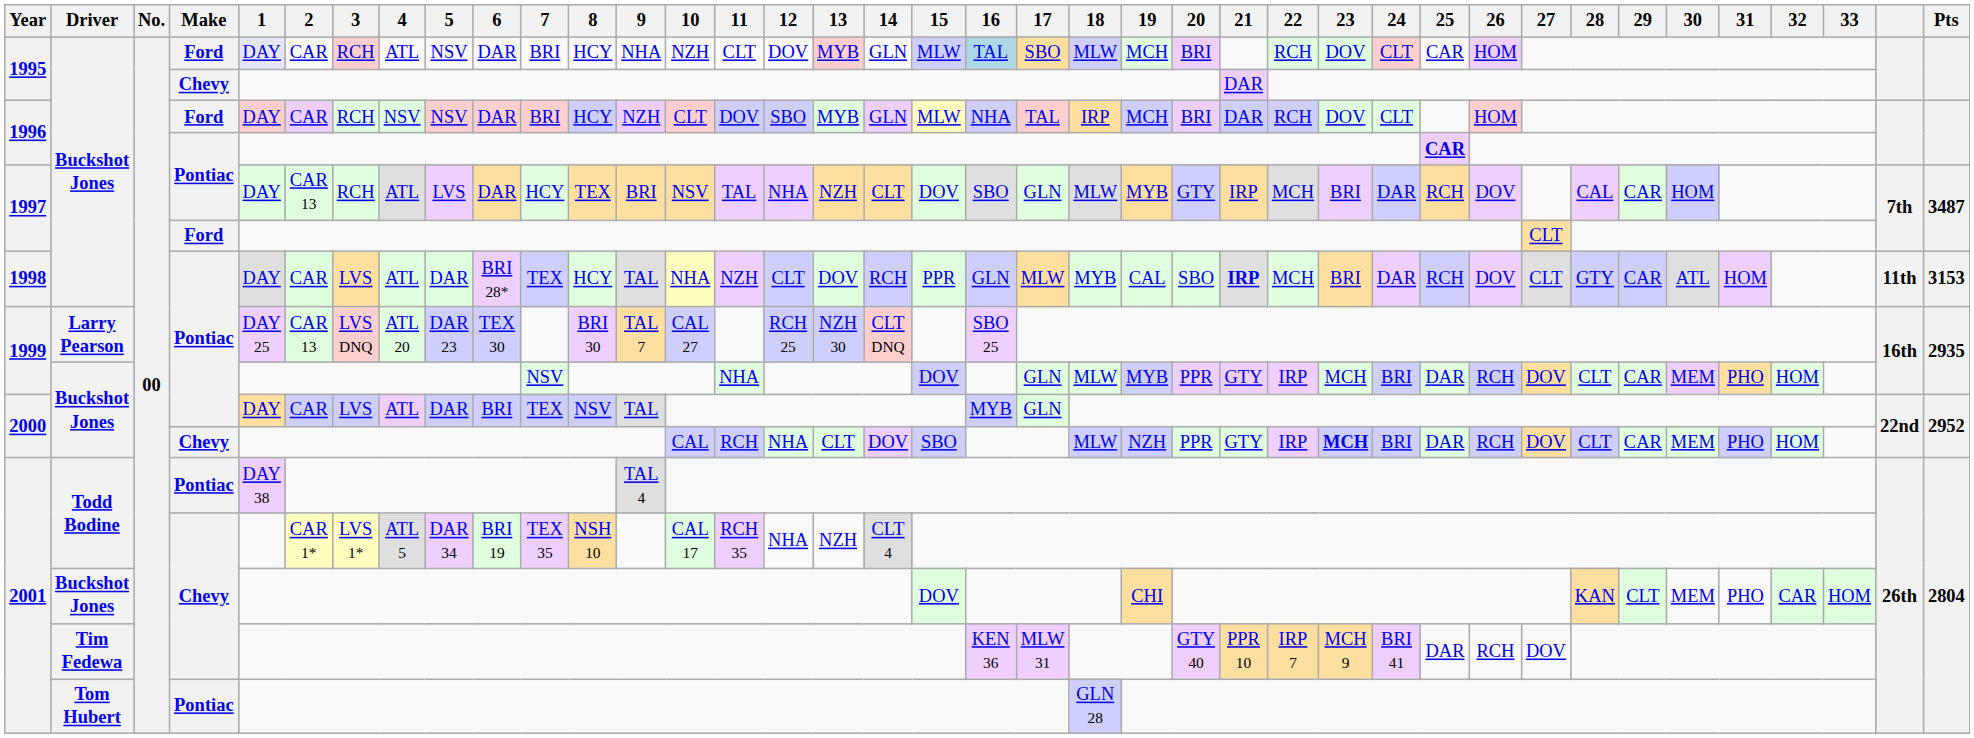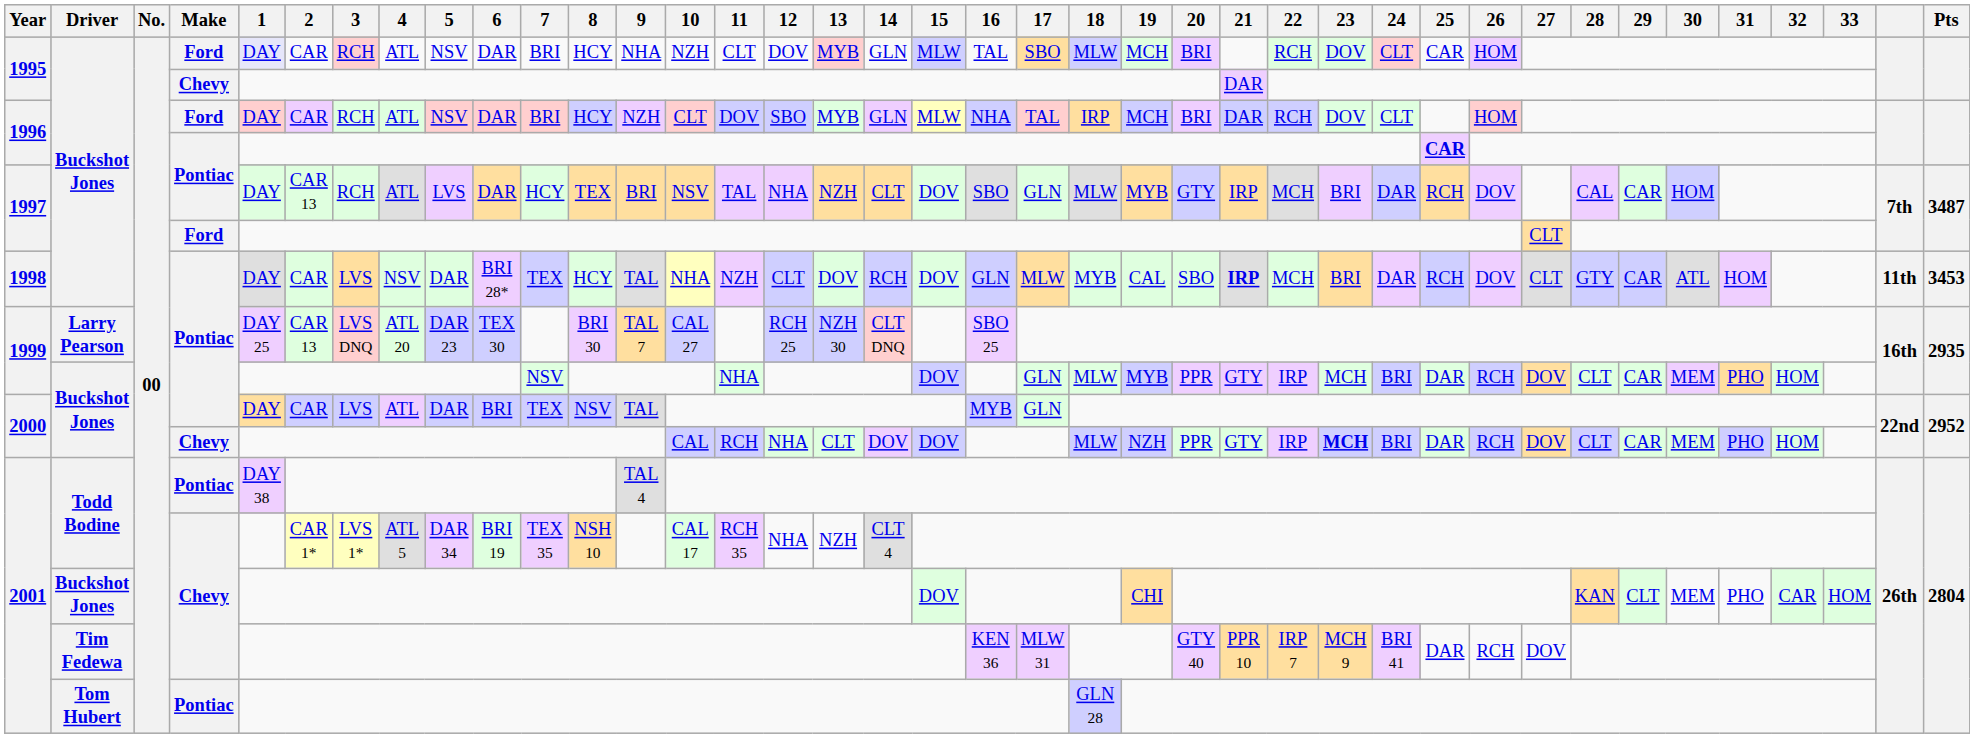 <table class="wikitable" style="text-align:center; font-size:75%">
 <tr>
 <th>Year</th>
 <th>Driver</th>
 <th>No.</th>
 <th>Make</th>
 <th>1</th>
 <th>2</th>
 <th>3</th>
 <th>4</th>
 <th>5</th>
 <th>6</th>
 <th>7</th>
 <th>8</th>
 <th>9</th>
 <th>10</th>
 <th>11</th>
 <th>12</th>
 <th>13</th>
 <th>14</th>
 <th>15</th>
 <th>16</th>
 <th>17</th>
 <th>18</th>
 <th>19</th>
 <th>20</th>
 <th>21</th>
 <th>22</th>
 <th>23</th>
 <th>24</th>
 <th>25</th>
 <th>26</th>
 <th>27</th>
 <th>28</th>
 <th>29</th>
 <th>30</th>
 <th>31</th>
 <th>32</th>
 <th>33</th>
 <th></th>
 <th>Pts</th>
 </tr>
 <tr>
 <th rowspan=2><a href='#'>1995</a></th>
 <th rowspan=7><a href='#'>Buckshot Jones</a></th>
 <th rowspan=16>00</th>
 <th><a href='#'>Ford</a></th>
 <td style="background: lavender;"><a href='#'>DAY</a></td>
 <td><a href='#'>CAR</a></td>
 <td style="background:#FFCFCF;"><a href='#'>RCH</a><br></td>
 <td><a href='#'>ATL</a></td>
 <td><a href='#'>NSV</a></td>
 <td><a href='#'>DAR</a></td>
 <td><a href='#'>BRI</a></td>
 <td><a href='#'>HCY</a></td>
 <td><a href='#'>NHA</a></td>
 <td><a href='#'>NZH</a></td>
 <td><a href='#'>CLT</a></td>
 <td><a href='#'>DOV</a></td>
 <td style="background:#FFCFCF;"><a href='#'>MYB</a><br></td>
 <td><a href='#'>GLN</a></td>
 <td style="background:#CFCFFF;"><a href='#'>MLW</a><br></td>
-<td style="background: lightblue;"><a href='#'>TAL</a></td>
+<td><a href='#'>TAL</a></td>
 <td style="background:#FFDF9F;"><a href='#'>SBO</a><br></td>
 <td style="background:#CFCFFF;"><a href='#'>MLW</a><br></td>
 <td style="background:#DFFFDF;"><a href='#'>MCH</a><br></td>
 <td style="background:#EFCFFF;"><a href='#'>BRI</a><br></td>
 <td></td>
 <td style="background:#DFFFDF;"><a href='#'>RCH</a><br></td>
 <td style="background:#DFFFDF;"><a href='#'>DOV</a><br></td>
 <td style="background:#FFCFCF;"><a href='#'>CLT</a><br></td>
 <td><a href='#'>CAR</a></td>
 <td style="background:#EFCFFF;"><a href='#'>HOM</a><br></td>
 <td colspan=7></td>
 <th rowspan=2></th>
 <th rowspan=2></th>
 </tr>
 <tr>
 <th><a href='#'>Chevy</a></th>
 <td colspan=20></td>
 <td style="background:#EFCFFF;"><a href='#'>DAR</a><br></td>
 <td colspan=12></td>
 </tr>
 <tr>
 <th rowspan=2><a href='#'>1996</a></th>
 <th><a href='#'>Ford</a></th>
 <td style="background:#FFCFCF;"><a href='#'>DAY</a><br></td>
 <td style="background:#EFCFFF;"><a href='#'>CAR</a><br></td>
 <td style="background:#DFFFDF;"><a href='#'>RCH</a><br></td>
-<td style="background:#DFFFDF;"><a href='#'>NSV</a><br></td>
+<td style="background:#DFFFDF;"><a href='#'>ATL</a><br></td>
 <td style="background:#FFCFCF;"><a href='#'>NSV</a><br></td>
 <td style="background:#FFCFCF;"><a href='#'>DAR</a><br></td>
 <td style="background:#FFCFCF;"><a href='#'>BRI</a><br></td>
 <td style="background:#CFCFFF;"><a href='#'>HCY</a><br></td>
 <td style="background:#EFCFFF;"><a href='#'>NZH</a><br></td>
 <td style="background:#FFCFCF;"><a href='#'>CLT</a><br></td>
 <td style="background:#CFCFFF;"><a href='#'>DOV</a><br></td>
 <td style="background:#CFCFFF;"><a href='#'>SBO</a><br></td>
 <td style="background:#DFFFDF;"><a href='#'>MYB</a><br></td>
 <td style="background:#EFCFFF;"><a href='#'>GLN</a><br></td>
 <td style="background:#FFFFBF;"><a href='#'>MLW</a><br></td>
 <td style="background:#CFCFFF;"><a href='#'>NHA</a><br></td>
 <td style="background:#FFCFCF;"><a href='#'>TAL</a><br></td>
 <td style="background:#FFDF9F;"><a href='#'>IRP</a><br></td>
 <td style="background:#CFCFFF;"><a href='#'>MCH</a><br></td>
 <td style="background:#EFCFFF;"><a href='#'>BRI</a><br></td>
 <td style="background:#CFCFFF;"><a href='#'>DAR</a><br></td>
 <td style="background:#CFCFFF;"><a href='#'>RCH</a><br></td>
 <td style="background:#DFFFDF;"><a href='#'>DOV</a><br></td>
 <td style="background:#DFFFDF;"><a href='#'>CLT</a><br></td>
 <td></td>
 <td style="background:#FFCFCF;"><a href='#'>HOM</a><br></td>
 <td colspan=7></td>
 <th rowspan=2></th>
 <th rowspan=2></th>
 </tr>
 <tr>
 <th rowspan=2><a href='#'>Pontiac</a></th>
 <td colspan=24></td>
 <td style="background:#EFCFFF;"><strong><a href='#'>CAR</a></strong><br></td>
 <td colspan=8></td>
 </tr>
 <tr>
 <th rowspan=2><a href='#'>1997</a></th>
 <td style="background:#DFFFDF;"><a href='#'>DAY</a><br></td>
 <td style="background:#DFFFDF;"><a href='#'>CAR</a><br><small>13</small></td>
 <td style="background:#DFFFDF;"><a href='#'>RCH</a><br></td>
 <td style="background:#DFDFDF;"><a href='#'>ATL</a><br></td>
 <td style="background:#EFCFFF;"><a href='#'>LVS</a><br></td>
 <td style="background:#FFDF9F;"><a href='#'>DAR</a><br></td>
 <td style="background:#DFFFDF;"><a href='#'>HCY</a><br></td>
 <td style="background:#FFDF9F;"><a href='#'>TEX</a><br></td>
 <td style="background:#FFDF9F;"><a href='#'>BRI</a><br></td>
 <td style="background:#FFDF9F;"><a href='#'>NSV</a><br></td>
 <td style="background:#EFCFFF;"><a href='#'>TAL</a><br></td>
 <td style="background:#EFCFFF;"><a href='#'>NHA</a><br></td>
 <td style="background:#FFDF9F;"><a href='#'>NZH</a><br></td>
 <td style="background:#FFDF9F;"><a href='#'>CLT</a><br></td>
 <td style="background:#DFFFDF;"><a href='#'>DOV</a><br></td>
 <td style="background:#DFDFDF;"><a href='#'>SBO</a><br></td>
 <td style="background:#DFFFDF;"><a href='#'>GLN</a><br></td>
 <td style="background:#DFDFDF;"><a href='#'>MLW</a><br></td>
 <td style="background:#FFDF9F;"><a href='#'>MYB</a><br></td>
 <td style="background:#CFCFFF;"><a href='#'>GTY</a><br></td>
 <td style="background:#FFDF9F;"><a href='#'>IRP</a><br></td>
 <td style="background:#DFDFDF;"><a href='#'>MCH</a><br></td>
 <td style="background:#EFCFFF;"><a href='#'>BRI</a><br></td>
 <td style="background:#CFCFFF;"><a href='#'>DAR</a><br></td>
 <td style="background:#FFDF9F;"><a href='#'>RCH</a><br></td>
 <td style="background:#EFCFFF;"><a href='#'>DOV</a><br></td>
 <td></td>
 <td style="background:#EFCFFF;"><a href='#'>CAL</a><br></td>
 <td style="background:#DFFFDF;"><a href='#'>CAR</a><br></td>
 <td style="background:#CFCFFF;"><a href='#'>HOM</a><br></td>
 <td colspan=3></td>
 <th rowspan=2>7th</th>
 <th rowspan=2>3487</th>
 </tr>
 <tr>
 <th><a href='#'>Ford</a></th>
 <td colspan=26></td>
 <td style="background:#FFDF9F;"><a href='#'>CLT</a><br></td>
 <td colspan=6></td>
 </tr>
 <tr>
 <th><a href='#'>1998</a></th>
 <th rowspan=4><a href='#'>Pontiac</a></th>
 <td style="background:#DFDFDF;"><a href='#'>DAY</a><br></td>
 <td style="background:#DFFFDF;"><a href='#'>CAR</a><br></td>
 <td style="background:#FFDF9F;"><a href='#'>LVS</a><br></td>
-<td style="background:#DFFFDF;"><a href='#'>ATL</a><br></td>
+<td style="background:#DFFFDF;"><a href='#'>NSV</a><br></td>
 <td style="background:#DFFFDF;"><a href='#'>DAR</a><br></td>
 <td style="background:#EFCFFF;"><a href='#'>BRI</a><br><small>28*</small></td>
 <td style="background:#CFCFFF;"><a href='#'>TEX</a><br></td>
 <td style="background:#DFFFDF;"><a href='#'>HCY</a><br></td>
 <td style="background:#DFDFDF;"><a href='#'>TAL</a><br></td>
 <td style="background:#FFFFBF;"><a href='#'>NHA</a><br></td>
 <td style="background:#EFCFFF;"><a href='#'>NZH</a><br></td>
 <td style="background:#CFCFFF;"><a href='#'>CLT</a><br></td>
 <td style="background:#DFFFDF;"><a href='#'>DOV</a><br></td>
 <td style="background:#CFCFFF;"><a href='#'>RCH</a><br></td>
-<td style="background:#DFFFDF;"><a href='#'>PPR</a><br></td>
+<td style="background:#DFFFDF;"><a href='#'>DOV</a><br></td>
 <td style="background:#CFCFFF;"><a href='#'>GLN</a><br></td>
 <td style="background:#FFDF9F;"><a href='#'>MLW</a><br></td>
 <td style="background:#DFFFDF;"><a href='#'>MYB</a><br></td>
 <td style="background:#DFFFDF;"><a href='#'>CAL</a><br></td>
 <td style="background:#DFFFDF;"><a href='#'>SBO</a><br></td>
 <td style="background:#DFDFDF;"><strong><a href='#'>IRP</a></strong><br></td>
 <td style="background:#DFFFDF;"><a href='#'>MCH</a><br></td>
 <td style="background:#FFDF9F;"><a href='#'>BRI</a><br></td>
 <td style="background:#EFCFFF;"><a href='#'>DAR</a><br></td>
 <td style="background:#CFCFFF;"><a href='#'>RCH</a><br></td>
 <td style="background:#EFCFFF;"><a href='#'>DOV</a><br></td>
 <td style="background:#DFDFDF;"><a href='#'>CLT</a><br></td>
 <td style="background:#CFCFFF;"><a href='#'>GTY</a><br></td>
 <td style="background:#CFCFFF;"><a href='#'>CAR</a><br></td>
 <td style="background:#DFDFDF;"><a href='#'>ATL</a><br></td>
 <td style="background:#EFCFFF;"><a href='#'>HOM</a><br></td>
 <td colspan=2></td>
 <th>11th</th>
-<th>3153</th>
+<th>3453</th>
 </tr>
 <tr>
 <th rowspan=2><a href='#'>1999</a></th>
 <th><a href='#'>Larry Pearson</a></th>
 <td style="background:#EFCFFF;"><a href='#'>DAY</a><br><small>25</small></td>
 <td style="background:#DFFFDF;"><a href='#'>CAR</a><br><small>13</small></td>
 <td style="background:#FFCFCF;"><a href='#'>LVS</a><br><small>DNQ</small></td>
 <td style="background:#DFFFDF;"><a href='#'>ATL</a><br><small>20</small></td>
 <td style="background:#CFCFFF;"><a href='#'>DAR</a><br><small>23</small></td>
 <td style="background:#CFCFFF;"><a href='#'>TEX</a><br><small>30</small></td>
 <td></td>
 <td style="background:#EFCFFF;"><a href='#'>BRI</a><br><small>30</small></td>
 <td style="background:#FFDF9F;"><a href='#'>TAL</a><br><small>7</small></td>
 <td style="background:#CFCFFF;"><a href='#'>CAL</a><br><small>27</small></td>
 <td></td>
 <td style="background:#CFCFFF;"><a href='#'>RCH</a><br><small>25</small></td>
 <td style="background:#CFCFFF;"><a href='#'>NZH</a><br><small>30</small></td>
 <td style="background:#FFCFCF;"><a href='#'>CLT</a><br><small>DNQ</small></td>
 <td></td>
 <td style="background:#EFCFFF;"><a href='#'>SBO</a><br><small>25</small></td>
 <td colspan=17></td>
 <th rowspan=2>16th</th>
 <th rowspan=2>2935</th>
 </tr>
 <tr>
 <th rowspan=3><a href='#'>Buckshot Jones</a></th>
 <td colspan=6></td>
 <td style="background:#DFFFDF;"><a href='#'>NSV</a><br></td>
 <td colspan=3></td>
 <td style="background:#DFFFDF;"><a href='#'>NHA</a><br></td>
 <td colspan=3></td>
 <td style="background:#CFCFFF;"><a href='#'>DOV</a><br></td>
 <td></td>
 <td style="background:#DFFFDF;"><a href='#'>GLN</a><br></td>
 <td style="background:#DFFFDF;"><a href='#'>MLW</a><br></td>
 <td style="background:#CFCFFF;"><a href='#'>MYB</a><br></td>
 <td style="background:#EFCFFF;"><a href='#'>PPR</a><br></td>
 <td style="background:#EFCFFF;"><a href='#'>GTY</a><br></td>
 <td style="background:#EFCFFF;"><a href='#'>IRP</a><br></td>
 <td style="background:#DFFFDF;"><a href='#'>MCH</a><br></td>
 <td style="background:#CFCFFF;"><a href='#'>BRI</a><br></td>
 <td style="background:#DFFFDF;"><a href='#'>DAR</a><br></td>
 <td style="background:#CFCFFF;"><a href='#'>RCH</a><br></td>
 <td style="background:#FFDF9F;"><a href='#'>DOV</a><br></td>
 <td style="background:#DFFFDF;"><a href='#'>CLT</a><br></td>
 <td style="background:#DFFFDF;"><a href='#'>CAR</a><br></td>
 <td style="background:#EFCFFF;"><a href='#'>MEM</a><br></td>
 <td style="background:#FFDF9F;"><a href='#'>PHO</a><br></td>
 <td style="background:#DFFFDF;"><a href='#'>HOM</a><br></td>
 <td></td>
 </tr>
 <tr>
 <th rowspan=2><a href='#'>2000</a></th>
 <td style="background:#FFDF9F;"><a href='#'>DAY</a><br></td>
 <td style="background:#CFCFFF;"><a href='#'>CAR</a><br></td>
 <td style="background:#CFCFFF;"><a href='#'>LVS</a><br></td>
 <td style="background:#EFCFFF;"><a href='#'>ATL</a><br></td>
 <td style="background:#CFCFFF;"><a href='#'>DAR</a><br></td>
 <td style="background:#CFCFFF;"><a href='#'>BRI</a><br></td>
 <td style="background:#CFCFFF;"><a href='#'>TEX</a><br></td>
 <td style="background:#CFCFFF;"><a href='#'>NSV</a><br></td>
 <td style="background:#DFDFDF;"><a href='#'>TAL</a><br></td>
 <td colspan=6></td>
 <td style="background:#CFCFFF;"><a href='#'>MYB</a><br></td>
 <td style="background:#DFFFDF;"><a href='#'>GLN</a><br></td>
 <td colspan=16></td>
 <th rowspan=2>22nd</th>
 <th rowspan=2>2952</th>
 </tr>
 <tr>
 <th><a href='#'>Chevy</a></th>
 <td colspan=9></td>
 <td style="background:#CFCFFF;"><a href='#'>CAL</a><br></td>
 <td style="background:#CFCFFF;"><a href='#'>RCH</a><br></td>
 <td style="background:#DFFFDF;"><a href='#'>NHA</a><br></td>
 <td style="background:#DFFFDF;"><a href='#'>CLT</a><br></td>
 <td style="background:#EFCFFF;"><a href='#'>DOV</a><br></td>
-<td style="background:#CFCFFF;"><a href='#'>SBO</a><br></td>
+<td style="background:#CFCFFF;"><a href='#'>DOV</a><br></td>
 <td colspan=2></td>
 <td style="background:#CFCFFF;"><a href='#'>MLW</a><br></td>
 <td style="background:#CFCFFF;"><a href='#'>NZH</a><br></td>
 <td style="background:#DFFFDF;"><a href='#'>PPR</a><br></td>
 <td style="background:#DFFFDF;"><a href='#'>GTY</a><br></td>
 <td style="background:#EFCFFF;"><a href='#'>IRP</a><br></td>
 <td style="background:#CFCFFF;"><strong><a href='#'>MCH</a></strong><br></td>
 <td style="background:#CFCFFF;"><a href='#'>BRI</a><br></td>
 <td style="background:#DFFFDF;"><a href='#'>DAR</a><br></td>
 <td style="background:#CFCFFF;"><a href='#'>RCH</a><br></td>
 <td style="background:#FFDF9F;"><a href='#'>DOV</a><br></td>
 <td style="background:#CFCFFF;"><a href='#'>CLT</a><br></td>
 <td style="background:#DFFFDF;"><a href='#'>CAR</a><br></td>
 <td style="background:#DFFFDF;"><a href='#'>MEM</a><br></td>
 <td style="background:#CFCFFF;"><a href='#'>PHO</a><br></td>
 <td style="background:#DFFFDF;"><a href='#'>HOM</a><br></td>
 <td></td>
 </tr>
 <tr>
 <th rowspan=5><a href='#'>2001</a></th>
 <th rowspan=2><a href='#'>Todd Bodine</a></th>
 <th><a href='#'>Pontiac</a></th>
 <td style="background:#EFCFFF;"><a href='#'>DAY</a><br><small>38</small></td>
 <td colspan=7></td>
 <td style="background:#DFDFDF;"><a href='#'>TAL</a><br><small>4</small></td>
 <td colspan=24></td>
 <th rowspan=5>26th</th>
 <th rowspan=5>2804</th>
 </tr>
 <tr>
 <th rowspan=3><a href='#'>Chevy</a></th>
 <td></td>
 <td style="background:#FFFFBF;"><a href='#'>CAR</a><br><small>1*</small></td>
 <td style="background:#FFFFBF;"><a href='#'>LVS</a><br><small>1*</small></td>
 <td style="background:#DFDFDF;"><a href='#'>ATL</a><br><small>5</small></td>
 <td style="background:#EFCFFF;"><a href='#'>DAR</a><br><small>34</small></td>
 <td style="background:#DFFFDF;"><a href='#'>BRI</a><br><small>19</small></td>
 <td style="background:#EFCFFF;"><a href='#'>TEX</a><br><small>35</small></td>
 <td style="background:#FFDF9F;"><a href='#'>NSH</a><br><small>10</small></td>
 <td></td>
 <td style="background:#DFFFDF;"><a href='#'>CAL</a><br><small>17</small></td>
 <td style="background:#EFCFFF;"><a href='#'>RCH</a><br><small>35</small></td>
 <td><a href='#'>NHA</a></td>
 <td><a href='#'>NZH</a></td>
 <td style="background:#DFDFDF;"><a href='#'>CLT</a><br><small>4</small></td>
 <td colspan=19></td>
 </tr>
 <tr>
 <th><a href='#'>Buckshot Jones</a></th>
 <td colspan=14></td>
 <td style="background:#DFFFDF;"><a href='#'>DOV</a><br></td>
 <td colspan=3></td>
 <td style="background:#FFDF9F;"><a href='#'>CHI</a><br></td>
 <td colspan=8></td>
 <td style="background:#FFDF9F;"><a href='#'>KAN</a><br></td>
 <td style="background:#DFFFDF;"><a href='#'>CLT</a><br></td>
 <td><a href='#'>MEM</a></td>
 <td><a href='#'>PHO</a></td>
 <td style="background:#DFFFDF;"><a href='#'>CAR</a><br></td>
 <td style="background:#DFFFDF;"><a href='#'>HOM</a><br></td>
 </tr>
 <tr>
 <th><a href='#'>Tim Fedewa</a></th>
 <td colspan=15></td>
 <td style="background:#EFCFFF;"><a href='#'>KEN</a><br><small>36</small></td>
 <td style="background:#EFCFFF;"><a href='#'>MLW</a><br><small>31</small></td>
 <td colspan=2></td>
 <td style="background:#EFCFFF;"><a href='#'>GTY</a><br><small>40</small></td>
 <td style="background:#FFDF9F;"><a href='#'>PPR</a><br><small>10</small></td>
 <td style="background:#FFDF9F;"><a href='#'>IRP</a><br><small>7</small></td>
 <td style="background:#FFDF9F;"><a href='#'>MCH</a><br><small>9</small></td>
 <td style="background:#EFCFFF;"><a href='#'>BRI</a><br><small>41</small></td>
 <td><a href='#'>DAR</a></td>
 <td><a href='#'>RCH</a></td>
 <td><a href='#'>DOV</a></td>
 <td colspan=6></td>
 </tr>
 <tr>
 <th><a href='#'>Tom Hubert</a></th>
 <th><a href='#'>Pontiac</a></th>
 <td colspan=17></td>
 <td style="background:#CFCFFF;"><a href='#'>GLN</a><br><small>28</small></td>
 <td colspan=15></td>
 </tr>
 </table>
